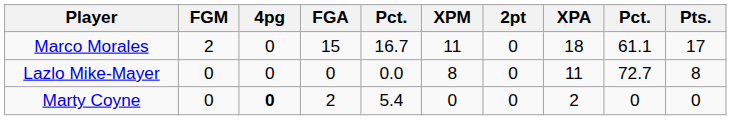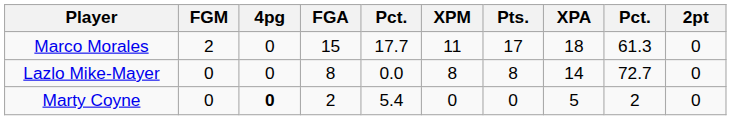 <table class="wikitable sortable">
 <tr>
 <th bgcolor="#DDDDFF" width="20%">Player</th>
 <th bgcolor="#DDDDFF" width="7%">FGM</th>
 <th bgcolor="#DDDDFF" width="7%">4pg</th>
 <th bgcolor="#DDDDFF" width="7%">FGA</th>
 <th bgcolor="#DDDDFF" width="7%">Pct.</th>
 <th bgcolor="#DDDDFF" width="7%">XPM</th>
-<th bgcolor="#DDDDFF" width="7%">2pt</th>
+<th bgcolor="#DDDDFF" width="7%">Pts.</th>
 <th bgcolor="#DDDDFF" width="7%">XPA</th>
 <th bgcolor="#DDDDFF" width="7%">Pct.</th>
-<th bgcolor="#DDDDFF" width="7%">Pts.</th>
+<th bgcolor="#DDDDFF" width="7%">2pt</th>
 </tr>
 <tr align="center">
 <td><a href='#'>Marco Morales</a></td>
 <td>2</td>
 <td>0</td>
 <td>15</td>
-<td>16.7</td>
+<td>17.7</td>
 <td>11</td>
+<td>17</td>
+<td>18</td>
+<td>61.3</td>
 <td>0</td>
-<td>18</td>
-<td>61.1</td>
-<td>17</td>
 </tr>
 <tr align="center">
 <td><a href='#'>Lazlo Mike-Mayer</a></td>
 <td>0</td>
 <td>0</td>
-<td>0</td>
+<td>8</td>
 <td>0.0</td>
 <td>8</td>
+<td>8</td>
+<td>14</td>
+<td>72.7</td>
 <td>0</td>
-<td>11</td>
-<td>72.7</td>
-<td>8</td>
 </tr>
 <tr align="center">
 <td><a href='#'>Marty Coyne</a></td>
 <td>0</td>
 <td><strong>0</strong></td>
 <td>2</td>
 <td>5.4</td>
 <td>0</td>
 <td>0</td>
+<td>5</td>
 <td>2</td>
-<td>0</td>
 <td>0</td>
 </tr>
 </table>
